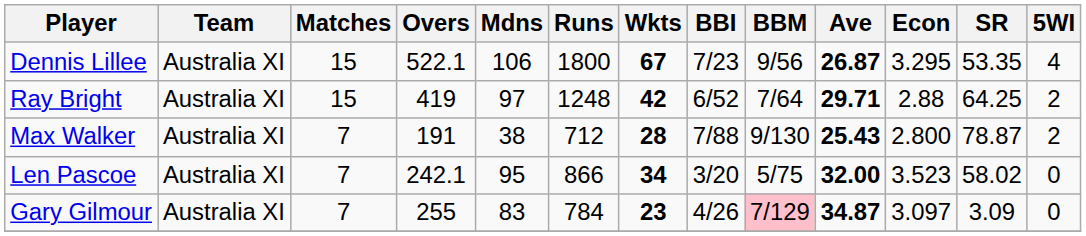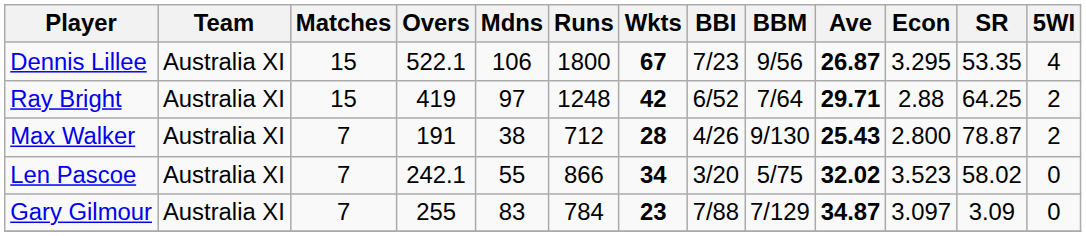 <table class="wikitable" style="text-align:center;">
 <tr>
 <th>Player</th>
 <th>Team</th>
 <th>Matches</th>
 <th>Overs</th>
 <th>Mdns</th>
 <th>Runs</th>
 <th>Wkts</th>
 <th>BBI</th>
 <th>BBM</th>
 <th>Ave</th>
 <th>Econ</th>
 <th>SR</th>
 <th>5WI</th>
 </tr>
 <tr>
 <td align="left"><a href='#'>Dennis Lillee</a></td>
 <td> Australia XI</td>
 <td>15</td>
 <td>522.1</td>
 <td>106</td>
 <td>1800</td>
 <td><strong>67</strong></td>
 <td>7/23</td>
 <td>9/56</td>
 <td><strong>26.87</strong></td>
 <td>3.295</td>
 <td>53.35</td>
 <td>4</td>
 </tr>
 <tr>
 <td align="left"><a href='#'>Ray Bright</a></td>
 <td> Australia XI</td>
 <td>15</td>
 <td>419</td>
 <td>97</td>
 <td>1248</td>
 <td><strong>42</strong></td>
 <td>6/52</td>
 <td>7/64</td>
 <td><strong>29.71</strong></td>
 <td>2.88</td>
 <td>64.25</td>
 <td>2</td>
 </tr>
 <tr>
 <td align="left"><a href='#'>Max Walker</a></td>
 <td> Australia XI</td>
 <td>7</td>
 <td>191</td>
 <td>38</td>
 <td>712</td>
 <td><strong>28</strong></td>
-<td>7/88</td>
+<td>4/26</td>
 <td>9/130</td>
 <td><strong>25.43</strong></td>
 <td>2.800</td>
 <td>78.87</td>
 <td>2</td>
 </tr>
 <tr>
 <td align="left"><a href='#'>Len Pascoe</a></td>
 <td> Australia XI</td>
 <td>7</td>
 <td>242.1</td>
-<td>95</td>
+<td>55</td>
 <td>866</td>
 <td><strong>34</strong></td>
 <td>3/20</td>
 <td>5/75</td>
-<td><strong>32.00</strong></td>
+<td><strong>32.02</strong></td>
 <td>3.523</td>
 <td>58.02</td>
 <td>0</td>
 </tr>
 <tr>
 <td align="left"><a href='#'>Gary Gilmour</a></td>
 <td> Australia XI</td>
 <td>7</td>
 <td>255</td>
 <td>83</td>
 <td>784</td>
 <td><strong>23</strong></td>
-<td>4/26</td>
-<td style="background: pink;">7/129</td>
+<td>7/88</td>
+<td>7/129</td>
 <td><strong>34.87</strong></td>
 <td>3.097</td>
 <td>3.09</td>
 <td>0</td>
 </tr>
 <tr>
 </tr>
 </table>
